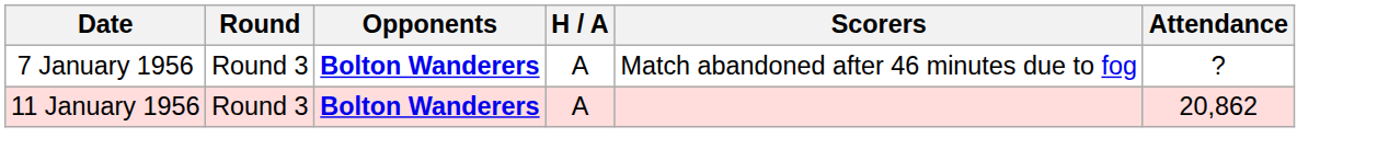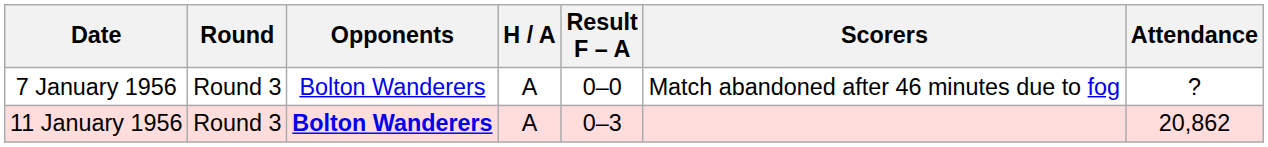 <table class="wikitable" style="text-align:center">
 <tr>
 <th>Date</th>
 <th>Round</th>
 <th>Opponents</th>
 <th>H / A</th>
+<th>Result<br>F – A</th>
 <th>Scorers</th>
 <th>Attendance</th>
 </tr>
 <tr style="background:#fff;">
 <td>7 January 1956</td>
 <td>Round 3</td>
-<td><strong><a href='#'>Bolton Wanderers</a></strong></td>
+<td><a href='#'>Bolton Wanderers</a></td>
 <td>A</td>
+<td>0–0</td>
 <td>Match abandoned after 46 minutes due to <a href='#'>fog</a></td>
 <td>?</td>
 </tr>
 <tr style="background:#fdd;">
 <td>11 January 1956</td>
 <td>Round 3</td>
 <td><strong><a href='#'>Bolton Wanderers</a></strong></td>
 <td>A</td>
+<td>0–3</td>
 <td></td>
 <td>20,862</td>
 </tr>
 </table>
